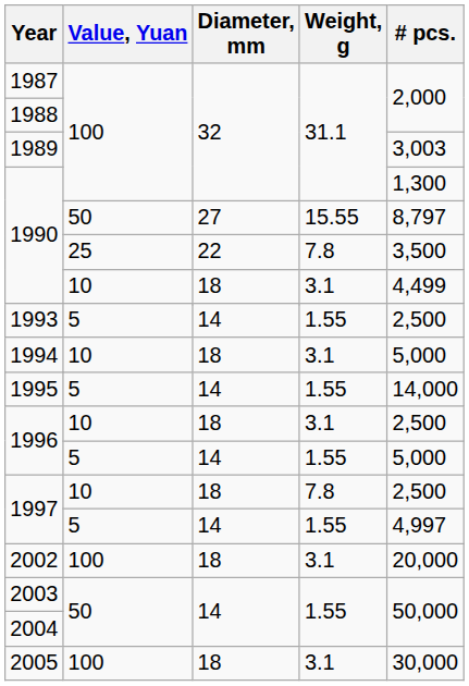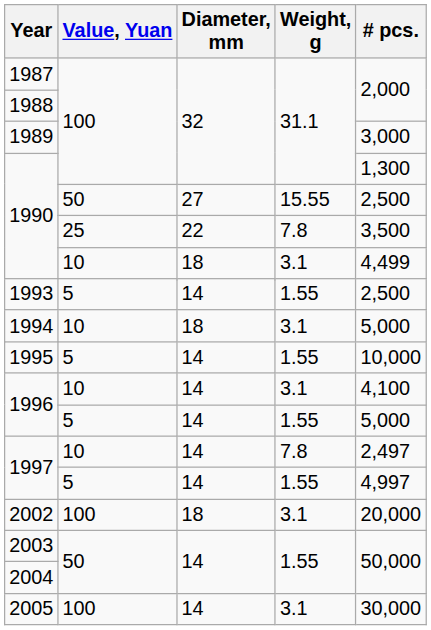 <table class = "wikitable">
 <tr>
 <th>Year</th>
 <th><a href='#'>Value</a>, <a href='#'>Yuan</a></th>
 <th>Diameter, <br>mm</th>
 <th>Weight,<br> g</th>
 <th># pcs.</th>
 </tr>
 <tr>
 <td>1987</td>
 <td rowspan="4">100</td>
 <td rowspan="4">32</td>
 <td rowspan="4">31.1</td>
 <td rowspan="2">2,000</td>
 </tr>
 <tr>
 <td>1988</td>
 </tr>
 <tr>
 <td>1989</td>
-<td>3,003</td>
+<td>3,000</td>
 </tr>
 <tr>
 <td rowspan="4">1990</td>
 <td>1,300</td>
 </tr>
 <tr>
 <td>50</td>
 <td>27</td>
 <td>15.55</td>
-<td>8,797</td>
+<td>2,500</td>
 </tr>
 <tr>
 <td>25</td>
 <td>22</td>
 <td>7.8</td>
 <td>3,500</td>
 </tr>
 <tr>
 <td rowspan="2">10</td>
 <td rowspan="2">18</td>
 <td rowspan="2">3.1</td>
 <td>4,499</td>
 </tr>
 <tr>
 <td rowspan="2">1993</td>
 <td rowspan="2">2,500</td>
 </tr>
 <tr>
 <td>5</td>
 <td>14</td>
 <td>1.55</td>
 </tr>
 <tr>
 <td>1994</td>
 <td rowspan="2">10</td>
 <td rowspan="2">18</td>
 <td rowspan="2">3.1</td>
 <td rowspan="2">5,000</td>
 </tr>
 <tr>
 <td rowspan="2">1995</td>
 </tr>
 <tr>
 <td>5</td>
 <td>14</td>
 <td>1.55</td>
-<td>14,000</td>
+<td>10,000</td>
 </tr>
 <tr>
 <td rowspan="2">1996</td>
 <td>10</td>
-<td>18</td>
+<td>14</td>
 <td>3.1</td>
-<td>2,500</td>
+<td>4,100</td>
 </tr>
 <tr>
 <td>5</td>
 <td>14</td>
 <td>1.55</td>
 <td>5,000</td>
 </tr>
 <tr>
 <td rowspan="2">1997</td>
 <td>10</td>
-<td>18</td>
+<td>14</td>
 <td>7.8</td>
-<td>2,500</td>
+<td>2,497</td>
 </tr>
 <tr>
 <td>5</td>
 <td>14</td>
 <td>1.55</td>
 <td>4,997</td>
 </tr>
 <tr>
 <td>2002</td>
 <td>100</td>
 <td>18</td>
 <td>3.1</td>
 <td>20,000</td>
 </tr>
 <tr>
 <td>2003</td>
 <td rowspan="2">50</td>
 <td rowspan="2">14</td>
 <td rowspan="2">1.55</td>
 <td rowspan="2">50,000</td>
 </tr>
 <tr>
 <td>2004</td>
 </tr>
 <tr>
 <td>2005</td>
 <td>100</td>
-<td>18</td>
+<td>14</td>
 <td>3.1</td>
 <td>30,000</td>
 </tr>
 </table>
